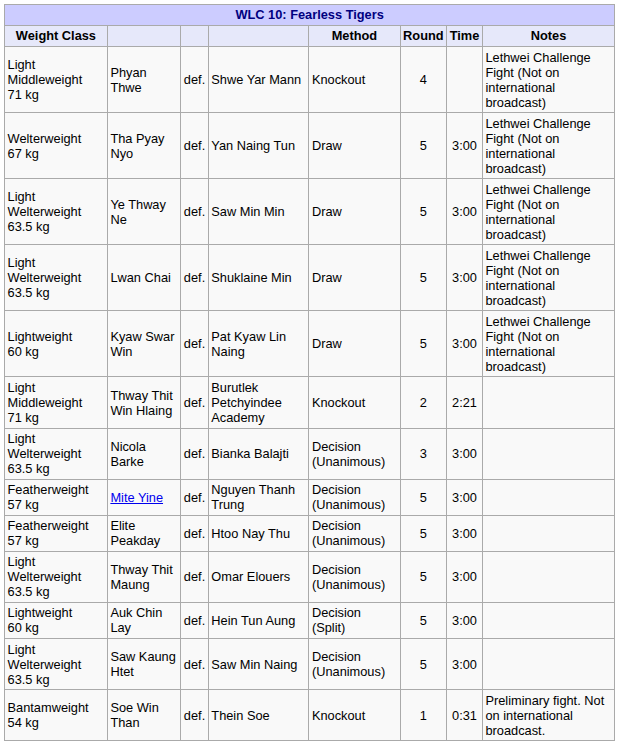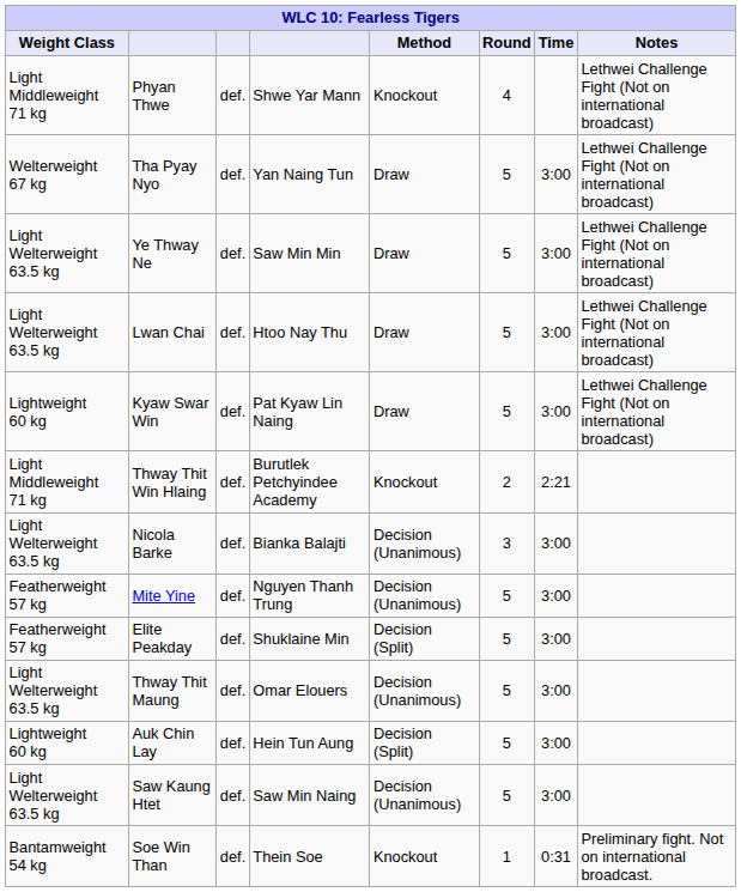 <table class="wikitable" style="font-size: 80%;">
 <tr>
 <th colspan="8" style="background-color: #ccf; color: #000080; text-align: center;"><strong>WLC 10: Fearless Tigers</strong></th>
 </tr>
 <tr>
 <th colspan="1" style="background-color: #E6E8FA; color: #000000; text-align: center;">Weight Class</th>
 <th colspan="1" style="background-color: #E6E8FA; color: #000000; text-align: center;"></th>
 <th colspan="1" style="background-color: #E6E8FA; color: #000000; text-align: center;"></th>
 <th colspan="1" style="background-color: #E6E8FA; color: #000000; text-align: center;"></th>
 <th colspan="1" style="background-color: #E6E8FA; color: #000000; text-align: center;">Method</th>
 <th colspan="1" style="background-color: #E6E8FA; color: #000000; text-align: center;">Round</th>
 <th colspan="1" style="background-color: #E6E8FA; color: #000000; text-align: center;">Time</th>
 <th colspan="1" style="background-color: #E6E8FA; color: #000000; text-align: center;">Notes</th>
 </tr>
 <tr>
 <td>Light Middleweight 71 kg</td>
 <td> Phyan Thwe</td>
 <td align="center">def.</td>
 <td> Shwe Yar Mann</td>
 <td>Knockout</td>
 <td align="center">4</td>
 <td align="center"></td>
 <td>Lethwei Challenge Fight (Not on international broadcast)</td>
 </tr>
 <tr>
 <td>Welterweight 67 kg</td>
 <td> Tha Pyay Nyo</td>
 <td align="center">def.</td>
 <td> Yan Naing Tun</td>
 <td>Draw</td>
 <td align="center">5</td>
 <td align="center">3:00</td>
 <td>Lethwei Challenge Fight (Not on international broadcast)</td>
 </tr>
 <tr>
 <td>Light Welterweight 63.5 kg</td>
 <td> Ye Thway Ne</td>
 <td align="center">def.</td>
 <td> Saw Min Min</td>
 <td>Draw</td>
 <td align="center">5</td>
 <td align="center">3:00</td>
 <td>Lethwei Challenge Fight (Not on international broadcast)</td>
 </tr>
 <tr>
 <td>Light Welterweight 63.5 kg</td>
 <td> Lwan Chai</td>
 <td align="center">def.</td>
-<td> Shuklaine Min</td>
+<td> Htoo Nay Thu</td>
 <td>Draw</td>
 <td align="center">5</td>
 <td align="center">3:00</td>
 <td>Lethwei Challenge Fight (Not on international broadcast)</td>
 </tr>
 <tr>
 <td>Lightweight 60 kg</td>
 <td> Kyaw Swar Win</td>
 <td align="center">def.</td>
 <td> Pat Kyaw Lin Naing</td>
 <td>Draw</td>
 <td align="center">5</td>
 <td align="center">3:00</td>
 <td>Lethwei Challenge Fight (Not on international broadcast)</td>
 </tr>
 <tr>
 <td>Light Middleweight 71 kg</td>
 <td> Thway Thit Win Hlaing</td>
 <td align="center">def.</td>
 <td> Burutlek Petchyindee Academy</td>
 <td>Knockout</td>
 <td align="center">2</td>
 <td align="center">2:21</td>
 <td></td>
 </tr>
 <tr>
 <td>Light Welterweight 63.5 kg</td>
 <td> Nicola Barke</td>
 <td>def.</td>
 <td> Bianka Balajti</td>
 <td>Decision (Unanimous)</td>
 <td align="center">3</td>
 <td align="center">3:00</td>
 <td></td>
 </tr>
 <tr>
 <td>Featherweight 57 kg</td>
 <td> <a href='#'>Mite Yine</a></td>
 <td>def.</td>
 <td> Nguyen Thanh Trung</td>
 <td>Decision (Unanimous)</td>
 <td align="center">5</td>
 <td align="center">3:00</td>
 <td></td>
 </tr>
 <tr>
 <td>Featherweight 57 kg</td>
 <td> Elite Peakday</td>
 <td>def.</td>
-<td> Htoo Nay Thu</td>
-<td>Decision (Unanimous)</td>
+<td> Shuklaine Min</td>
+<td>Decision (Split)</td>
 <td align="center">5</td>
 <td align="center">3:00</td>
 <td></td>
 </tr>
 <tr>
 <td>Light Welterweight 63.5 kg</td>
 <td> Thway Thit Maung</td>
 <td>def.</td>
 <td> Omar Elouers</td>
 <td>Decision (Unanimous)</td>
 <td align="center">5</td>
 <td align="center">3:00</td>
 <td></td>
 </tr>
 <tr>
 <td>Lightweight 60 kg</td>
 <td> Auk Chin Lay</td>
 <td>def.</td>
 <td> Hein Tun Aung</td>
 <td>Decision (Split)</td>
 <td align="center">5</td>
 <td align="center">3:00</td>
 <td></td>
 </tr>
 <tr>
 <td>Light Welterweight 63.5 kg</td>
 <td> Saw Kaung Htet</td>
 <td>def.</td>
 <td> Saw Min Naing</td>
 <td>Decision (Unanimous)</td>
 <td align="center">5</td>
 <td align="center">3:00</td>
 <td></td>
 </tr>
 <tr>
 <td>Bantamweight 54 kg</td>
 <td> Soe Win Than</td>
 <td>def.</td>
 <td> Thein Soe</td>
 <td>Knockout</td>
 <td align="center">1</td>
 <td align="center">0:31</td>
 <td>Preliminary fight. Not on international broadcast.</td>
 </tr>
 <tr>
 </tr>
 </table>
